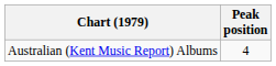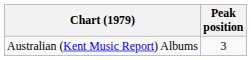 <table class="wikitable">
 <tr>
 <th>Chart (1979)</th>
 <th>Peak<br>position</th>
 </tr>
 <tr>
 <td>Australian (<a href='#'>Kent Music Report</a>) Albums</td>
-<td align="center">4</td>
+<td align="center">3</td>
 </tr>
 </table>
